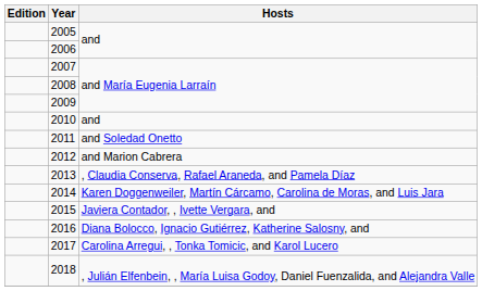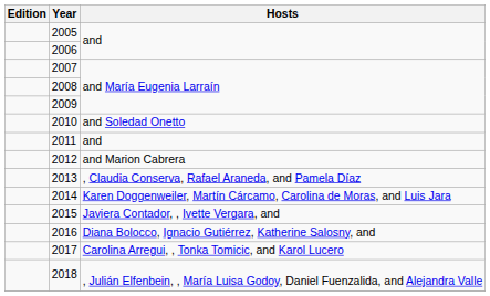 <table class="wikitable">
 <tr>
 <th>Edition</th>
 <th>Year</th>
 <th>Hosts</th>
 </tr>
 <tr>
 <td></td>
 <td>2005</td>
 <td rowspan=2> and </td>
 </tr>
 <tr>
 <td></td>
 <td>2006</td>
 </tr>
 <tr>
 <td></td>
 <td>2007</td>
 <td rowspan=3> and <a href='#'>María Eugenia Larraín</a></td>
 </tr>
 <tr>
 <td></td>
 <td>2008</td>
 </tr>
 <tr>
 <td></td>
 <td>2009</td>
 </tr>
 <tr>
 <td></td>
 <td>2010</td>
-<td> and </td>
+<td> and <a href='#'>Soledad Onetto</a></td>
 </tr>
 <tr>
 <td></td>
 <td>2011</td>
-<td> and <a href='#'>Soledad Onetto</a></td>
+<td> and </td>
 </tr>
 <tr>
 <td></td>
 <td>2012</td>
 <td> and Marion Cabrera</td>
 </tr>
 <tr>
 <td></td>
 <td>2013</td>
 <td>, <a href='#'>Claudia Conserva</a>, <a href='#'>Rafael Araneda</a>, and <a href='#'>Pamela Díaz</a></td>
 </tr>
 <tr>
 <td></td>
 <td>2014</td>
 <td><a href='#'>Karen Doggenweiler</a>, <a href='#'>Martín Cárcamo</a>, <a href='#'>Carolina de Moras</a>, and <a href='#'>Luis Jara</a></td>
 </tr>
 <tr>
 <td></td>
 <td>2015</td>
 <td><a href='#'>Javiera Contador</a>, , <a href='#'>Ivette Vergara</a>, and </td>
 </tr>
 <tr>
 <td></td>
 <td>2016</td>
 <td><a href='#'>Diana Bolocco</a>, <a href='#'>Ignacio Gutiérrez</a>, <a href='#'>Katherine Salosny</a>, and </td>
 </tr>
 <tr>
 <td></td>
 <td>2017</td>
 <td><a href='#'>Carolina Arregui</a>, , <a href='#'>Tonka Tomicic</a>, and <a href='#'>Karol Lucero</a></td>
 </tr>
 <tr>
 <td></td>
 <td>2018</td>
 <td><br>, <a href='#'>Julián Elfenbein</a>, , <a href='#'>María Luisa Godoy</a>, Daniel Fuenzalida, and <a href='#'>Alejandra Valle</a></td>
 </tr>
 <tr>
 </tr>
 </table>
